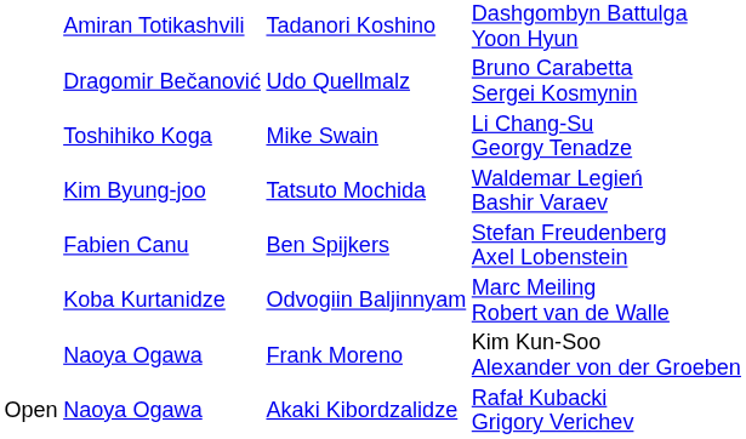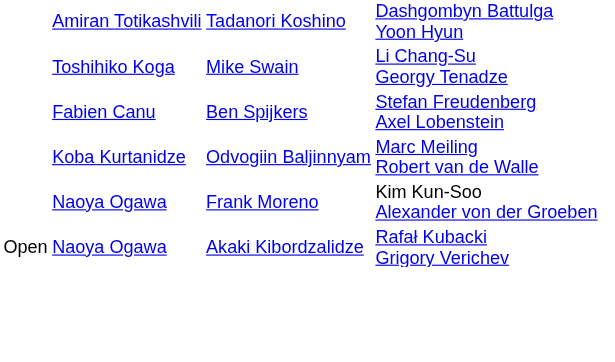 <table>
 <tr>
 <td></td>
 <td> <a href='#'>Amiran Totikashvili</a></td>
 <td> <a href='#'>Tadanori Koshino</a></td>
 <td> <a href='#'>Dashgombyn Battulga</a> <br>  <a href='#'>Yoon Hyun</a></td>
 </tr>
 <tr>
 <td></td>
-<td> <a href='#'>Dragomir Bečanović</a></td>
-<td> <a href='#'>Udo Quellmalz</a></td>
-<td> <a href='#'>Bruno Carabetta</a> <br>  <a href='#'>Sergei Kosmynin</a></td>
-</tr>
-<tr>
-<td></td>
 <td> <a href='#'>Toshihiko Koga</a></td>
 <td> <a href='#'>Mike Swain</a></td>
 <td> <a href='#'>Li Chang-Su</a> <br>  <a href='#'>Georgy Tenadze</a></td>
-</tr>
-<tr>
-<td></td>
-<td> <a href='#'>Kim Byung-joo</a></td>
-<td> <a href='#'>Tatsuto Mochida</a></td>
-<td> <a href='#'>Waldemar Legień</a> <br>  <a href='#'>Bashir Varaev</a></td>
 </tr>
 <tr>
 <td></td>
 <td> <a href='#'>Fabien Canu</a></td>
 <td> <a href='#'>Ben Spijkers</a></td>
 <td> <a href='#'>Stefan Freudenberg</a> <br>  <a href='#'>Axel Lobenstein</a></td>
 </tr>
 <tr>
 <td></td>
 <td> <a href='#'>Koba Kurtanidze</a></td>
 <td> <a href='#'>Odvogiin Baljinnyam </a></td>
 <td> <a href='#'>Marc Meiling</a> <br>  <a href='#'>Robert van de Walle</a></td>
 </tr>
 <tr>
 <td></td>
 <td> <a href='#'>Naoya Ogawa</a></td>
 <td> <a href='#'>Frank Moreno</a></td>
 <td> Kim Kun-Soo <br>  <a href='#'>Alexander von der Groeben</a></td>
 </tr>
 <tr>
 <td>Open</td>
 <td> <a href='#'>Naoya Ogawa</a></td>
 <td> <a href='#'>Akaki Kibordzalidze</a></td>
 <td> <a href='#'>Rafał Kubacki</a> <br>  <a href='#'>Grigory Verichev</a></td>
 </tr>
 </table>
